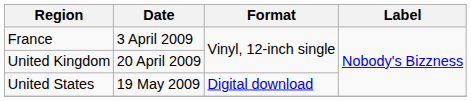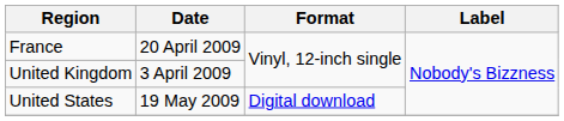 <table class="wikitable">
 <tr>
 <th>Region</th>
 <th>Date</th>
 <th>Format</th>
 <th>Label</th>
 </tr>
 <tr>
 <td>France</td>
-<td>3 April 2009</td>
+<td>20 April 2009</td>
 <td rowspan="3">Vinyl, 12-inch single</td>
 <td rowspan="4"><a href='#'>Nobody's Bizzness</a></td>
 </tr>
 <tr>
 <td>United Kingdom</td>
-<td>20 April 2009</td>
+<td>3 April 2009</td>
 </tr>
 <tr>
 <td rowspan="2">United States</td>
 <td rowspan="2">19 May 2009</td>
 </tr>
 <tr>
 <td><a href='#'>Digital download</a></td>
 </tr>
 <tr>
 </tr>
 </table>
